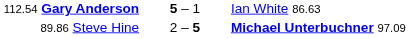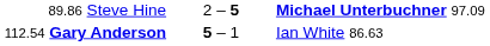 <table style="text-align:center">
 <tr>
 <th width=223></th>
 <th width=100></th>
 <th width=223></th>
 </tr>
 <tr>
+<td align=right><small>89.86</small> <a href='#'>Steve Hine</a> </td>
+<td>2 – <strong>5</strong></td>
+<td align=left> <strong><a href='#'>Michael Unterbuchner</a></strong> <small>97.09</small></td>
+</tr>
+<tr>
 <td align=right><small>112.54</small> <strong><a href='#'>Gary Anderson</a></strong> </td>
 <td><strong>5</strong> – 1</td>
 <td align=left> <a href='#'>Ian White</a> <small>86.63</small></td>
 </tr>
-<tr>
-<td align=right><small>89.86</small> <a href='#'>Steve Hine</a> </td>
-<td>2 – <strong>5</strong></td>
-<td align=left> <strong><a href='#'>Michael Unterbuchner</a></strong> <small>97.09</small></td>
-</tr>
 </table>
